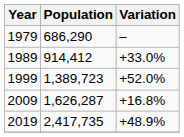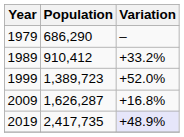 <table class="wikitable">
 <tr>
 <th>Year</th>
 <th>Population</th>
 <th>Variation</th>
 </tr>
 <tr>
 <td>1979</td>
 <td>686,290</td>
 <td>–</td>
 </tr>
 <tr>
 <td>1989</td>
-<td>914,412</td>
-<td>+33.0%</td>
+<td>910,412</td>
+<td>+33.2%</td>
 </tr>
 <tr>
 <td>1999</td>
 <td>1,389,723</td>
 <td>+52.0%</td>
 </tr>
 <tr>
 <td>2009</td>
 <td>1,626,287</td>
 <td>+16.8%</td>
 </tr>
 <tr>
 <td>2019</td>
 <td>2,417,735</td>
-<td>+48.9%</td>
+<td style="background: lavender;">+48.9%</td>
 </tr>
 <tr>
 </tr>
 </table>
